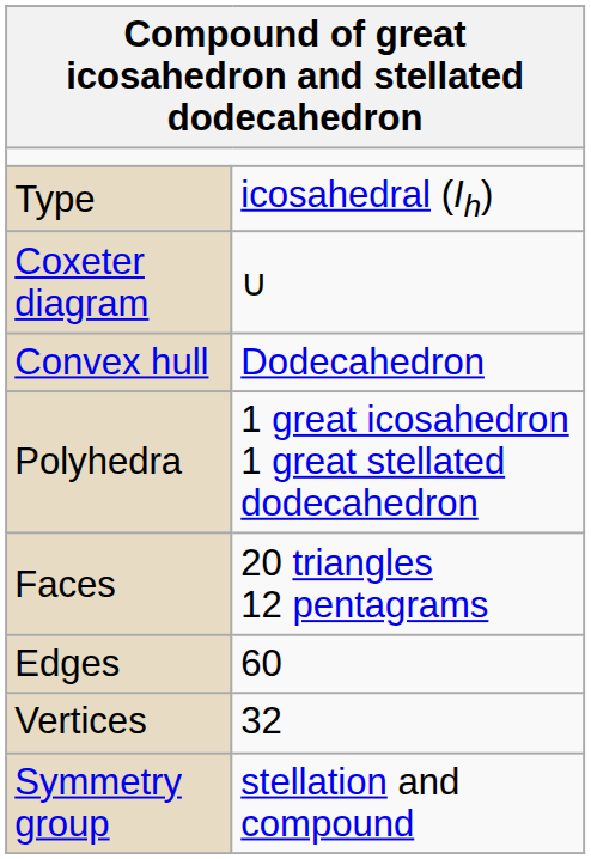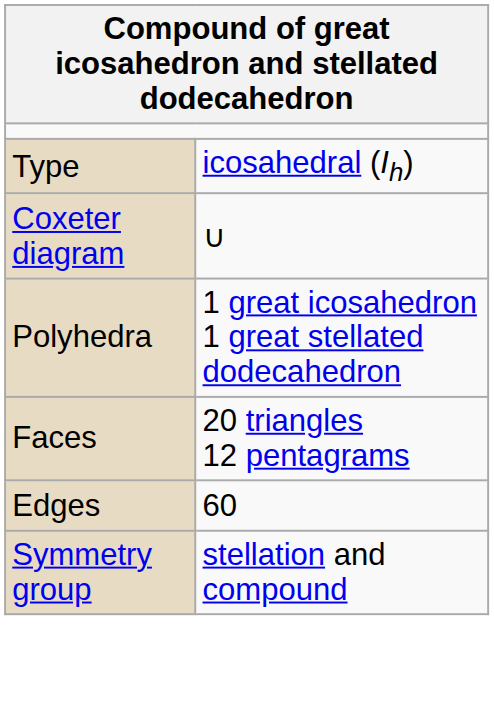 <table class=wikitable align="right" width="250">
 <tr>
 <th bgcolor=#e7dcc3 colspan=2>Compound of great icosahedron and stellated dodecahedron</th>
 </tr>
 <tr>
 <td align=center colspan=2></td>
 </tr>
 <tr>
 <td bgcolor=#e7dcc3>Type</td>
 <td><a href='#'>icosahedral</a> (<em>I</em><sub><em>h</em></sub>)</td>
 </tr>
 <tr>
 <td bgcolor=#e7dcc3><a href='#'>Coxeter diagram</a></td>
 <td> ∪ </td>
 </tr>
 <tr>
-<td bgcolor=#e7dcc3><a href='#'>Convex hull</a></td>
-<td><a href='#'>Dodecahedron</a></td>
-</tr>
-<tr>
 <td bgcolor=#e7dcc3>Polyhedra</td>
 <td>1 <a href='#'>great icosahedron</a><br>1 <a href='#'>great stellated dodecahedron</a></td>
 </tr>
 <tr>
 <td bgcolor=#e7dcc3>Faces</td>
 <td>20 <a href='#'>triangles</a><br>12 <a href='#'>pentagrams</a></td>
 </tr>
 <tr>
 <td bgcolor=#e7dcc3>Edges</td>
 <td>60</td>
 </tr>
 <tr>
-<td bgcolor=#e7dcc3>Vertices</td>
-<td>32</td>
-</tr>
-<tr>
 <td bgcolor=#e7dcc3><a href='#'>Symmetry group</a></td>
 <td><a href='#'>stellation</a> and <a href='#'>compound</a></td>
 </tr>
 </table>
